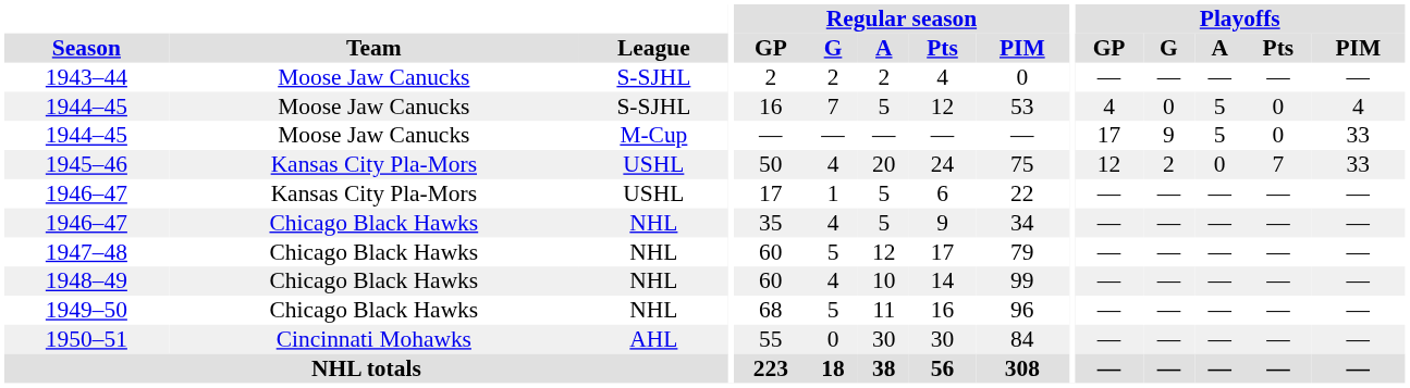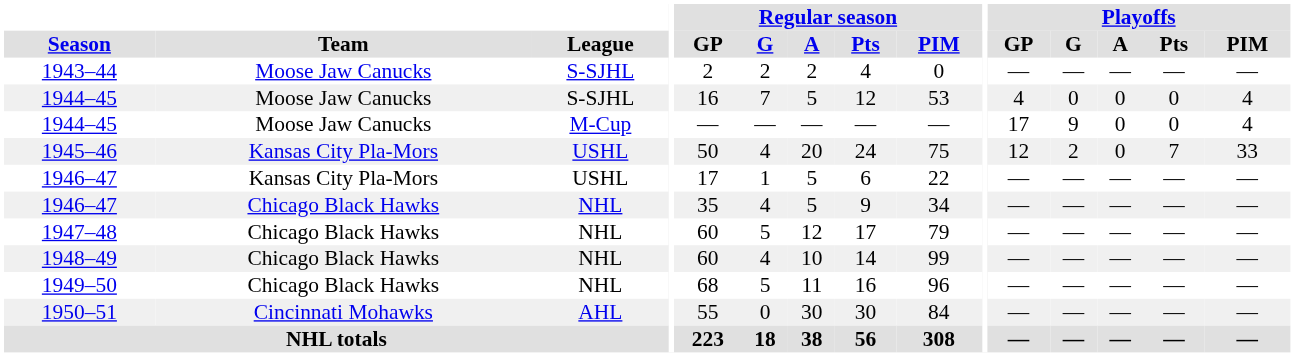 <table border="0" cellpadding="1" cellspacing="0" style="text-align:center; width:60em">
 <tr bgcolor="#e0e0e0">
 <th colspan="3" bgcolor="#ffffff"></th>
 <th rowspan="100" bgcolor="#ffffff"></th>
 <th colspan="5"><a href='#'>Regular season</a></th>
 <th rowspan="100" bgcolor="#ffffff"></th>
 <th colspan="5"><a href='#'>Playoffs</a></th>
 </tr>
 <tr bgcolor="#e0e0e0">
 <th><a href='#'>Season</a></th>
 <th>Team</th>
 <th>League</th>
 <th>GP</th>
 <th><a href='#'>G</a></th>
 <th><a href='#'>A</a></th>
 <th><a href='#'>Pts</a></th>
 <th><a href='#'>PIM</a></th>
 <th>GP</th>
 <th>G</th>
 <th>A</th>
 <th>Pts</th>
 <th>PIM</th>
 </tr>
 <tr>
 <td><a href='#'>1943–44</a></td>
 <td><a href='#'>Moose Jaw Canucks</a></td>
 <td><a href='#'>S-SJHL</a></td>
 <td>2</td>
 <td>2</td>
 <td>2</td>
 <td>4</td>
 <td>0</td>
 <td>—</td>
 <td>—</td>
 <td>—</td>
 <td>—</td>
 <td>—</td>
 </tr>
 <tr bgcolor="#f0f0f0">
 <td><a href='#'>1944–45</a></td>
 <td>Moose Jaw Canucks</td>
 <td>S-SJHL</td>
 <td>16</td>
 <td>7</td>
 <td>5</td>
 <td>12</td>
 <td>53</td>
 <td>4</td>
 <td>0</td>
-<td>5</td>
+<td>0</td>
 <td>0</td>
 <td>4</td>
 </tr>
 <tr>
 <td><a href='#'>1944–45</a></td>
 <td>Moose Jaw Canucks</td>
 <td><a href='#'>M-Cup</a></td>
 <td>—</td>
 <td>—</td>
 <td>—</td>
 <td>—</td>
 <td>—</td>
 <td>17</td>
 <td>9</td>
-<td>5</td>
 <td>0</td>
-<td>33</td>
+<td>0</td>
+<td>4</td>
 </tr>
 <tr bgcolor="#f0f0f0">
 <td><a href='#'>1945–46</a></td>
 <td><a href='#'>Kansas City Pla-Mors</a></td>
 <td><a href='#'>USHL</a></td>
 <td>50</td>
 <td>4</td>
 <td>20</td>
 <td>24</td>
 <td>75</td>
 <td>12</td>
 <td>2</td>
 <td>0</td>
 <td>7</td>
 <td>33</td>
 </tr>
 <tr>
 <td><a href='#'>1946–47</a></td>
 <td>Kansas City Pla-Mors</td>
 <td>USHL</td>
 <td>17</td>
 <td>1</td>
 <td>5</td>
 <td>6</td>
 <td>22</td>
 <td>—</td>
 <td>—</td>
 <td>—</td>
 <td>—</td>
 <td>—</td>
 </tr>
 <tr bgcolor="#f0f0f0">
 <td><a href='#'>1946–47</a></td>
 <td><a href='#'>Chicago Black Hawks</a></td>
 <td><a href='#'>NHL</a></td>
 <td>35</td>
 <td>4</td>
 <td>5</td>
 <td>9</td>
 <td>34</td>
 <td>—</td>
 <td>—</td>
 <td>—</td>
 <td>—</td>
 <td>—</td>
 </tr>
 <tr>
 <td><a href='#'>1947–48</a></td>
 <td>Chicago Black Hawks</td>
 <td>NHL</td>
 <td>60</td>
 <td>5</td>
 <td>12</td>
 <td>17</td>
 <td>79</td>
 <td>—</td>
 <td>—</td>
 <td>—</td>
 <td>—</td>
 <td>—</td>
 </tr>
 <tr bgcolor="#f0f0f0">
 <td><a href='#'>1948–49</a></td>
 <td>Chicago Black Hawks</td>
 <td>NHL</td>
 <td>60</td>
 <td>4</td>
 <td>10</td>
 <td>14</td>
 <td>99</td>
 <td>—</td>
 <td>—</td>
 <td>—</td>
 <td>—</td>
 <td>—</td>
 </tr>
 <tr>
 <td><a href='#'>1949–50</a></td>
 <td>Chicago Black Hawks</td>
 <td>NHL</td>
 <td>68</td>
 <td>5</td>
 <td>11</td>
 <td>16</td>
 <td>96</td>
 <td>—</td>
 <td>—</td>
 <td>—</td>
 <td>—</td>
 <td>—</td>
 </tr>
 <tr bgcolor="#f0f0f0">
 <td><a href='#'>1950–51</a></td>
 <td><a href='#'>Cincinnati Mohawks</a></td>
 <td><a href='#'>AHL</a></td>
 <td>55</td>
 <td>0</td>
 <td>30</td>
 <td>30</td>
 <td>84</td>
 <td>—</td>
 <td>—</td>
 <td>—</td>
 <td>—</td>
 <td>—</td>
 </tr>
 <tr bgcolor="#e0e0e0">
 <th colspan="3">NHL totals</th>
 <th>223</th>
 <th>18</th>
 <th>38</th>
 <th>56</th>
 <th>308</th>
 <th>—</th>
 <th>—</th>
 <th>—</th>
 <th>—</th>
 <th>—</th>
 </tr>
 </table>
